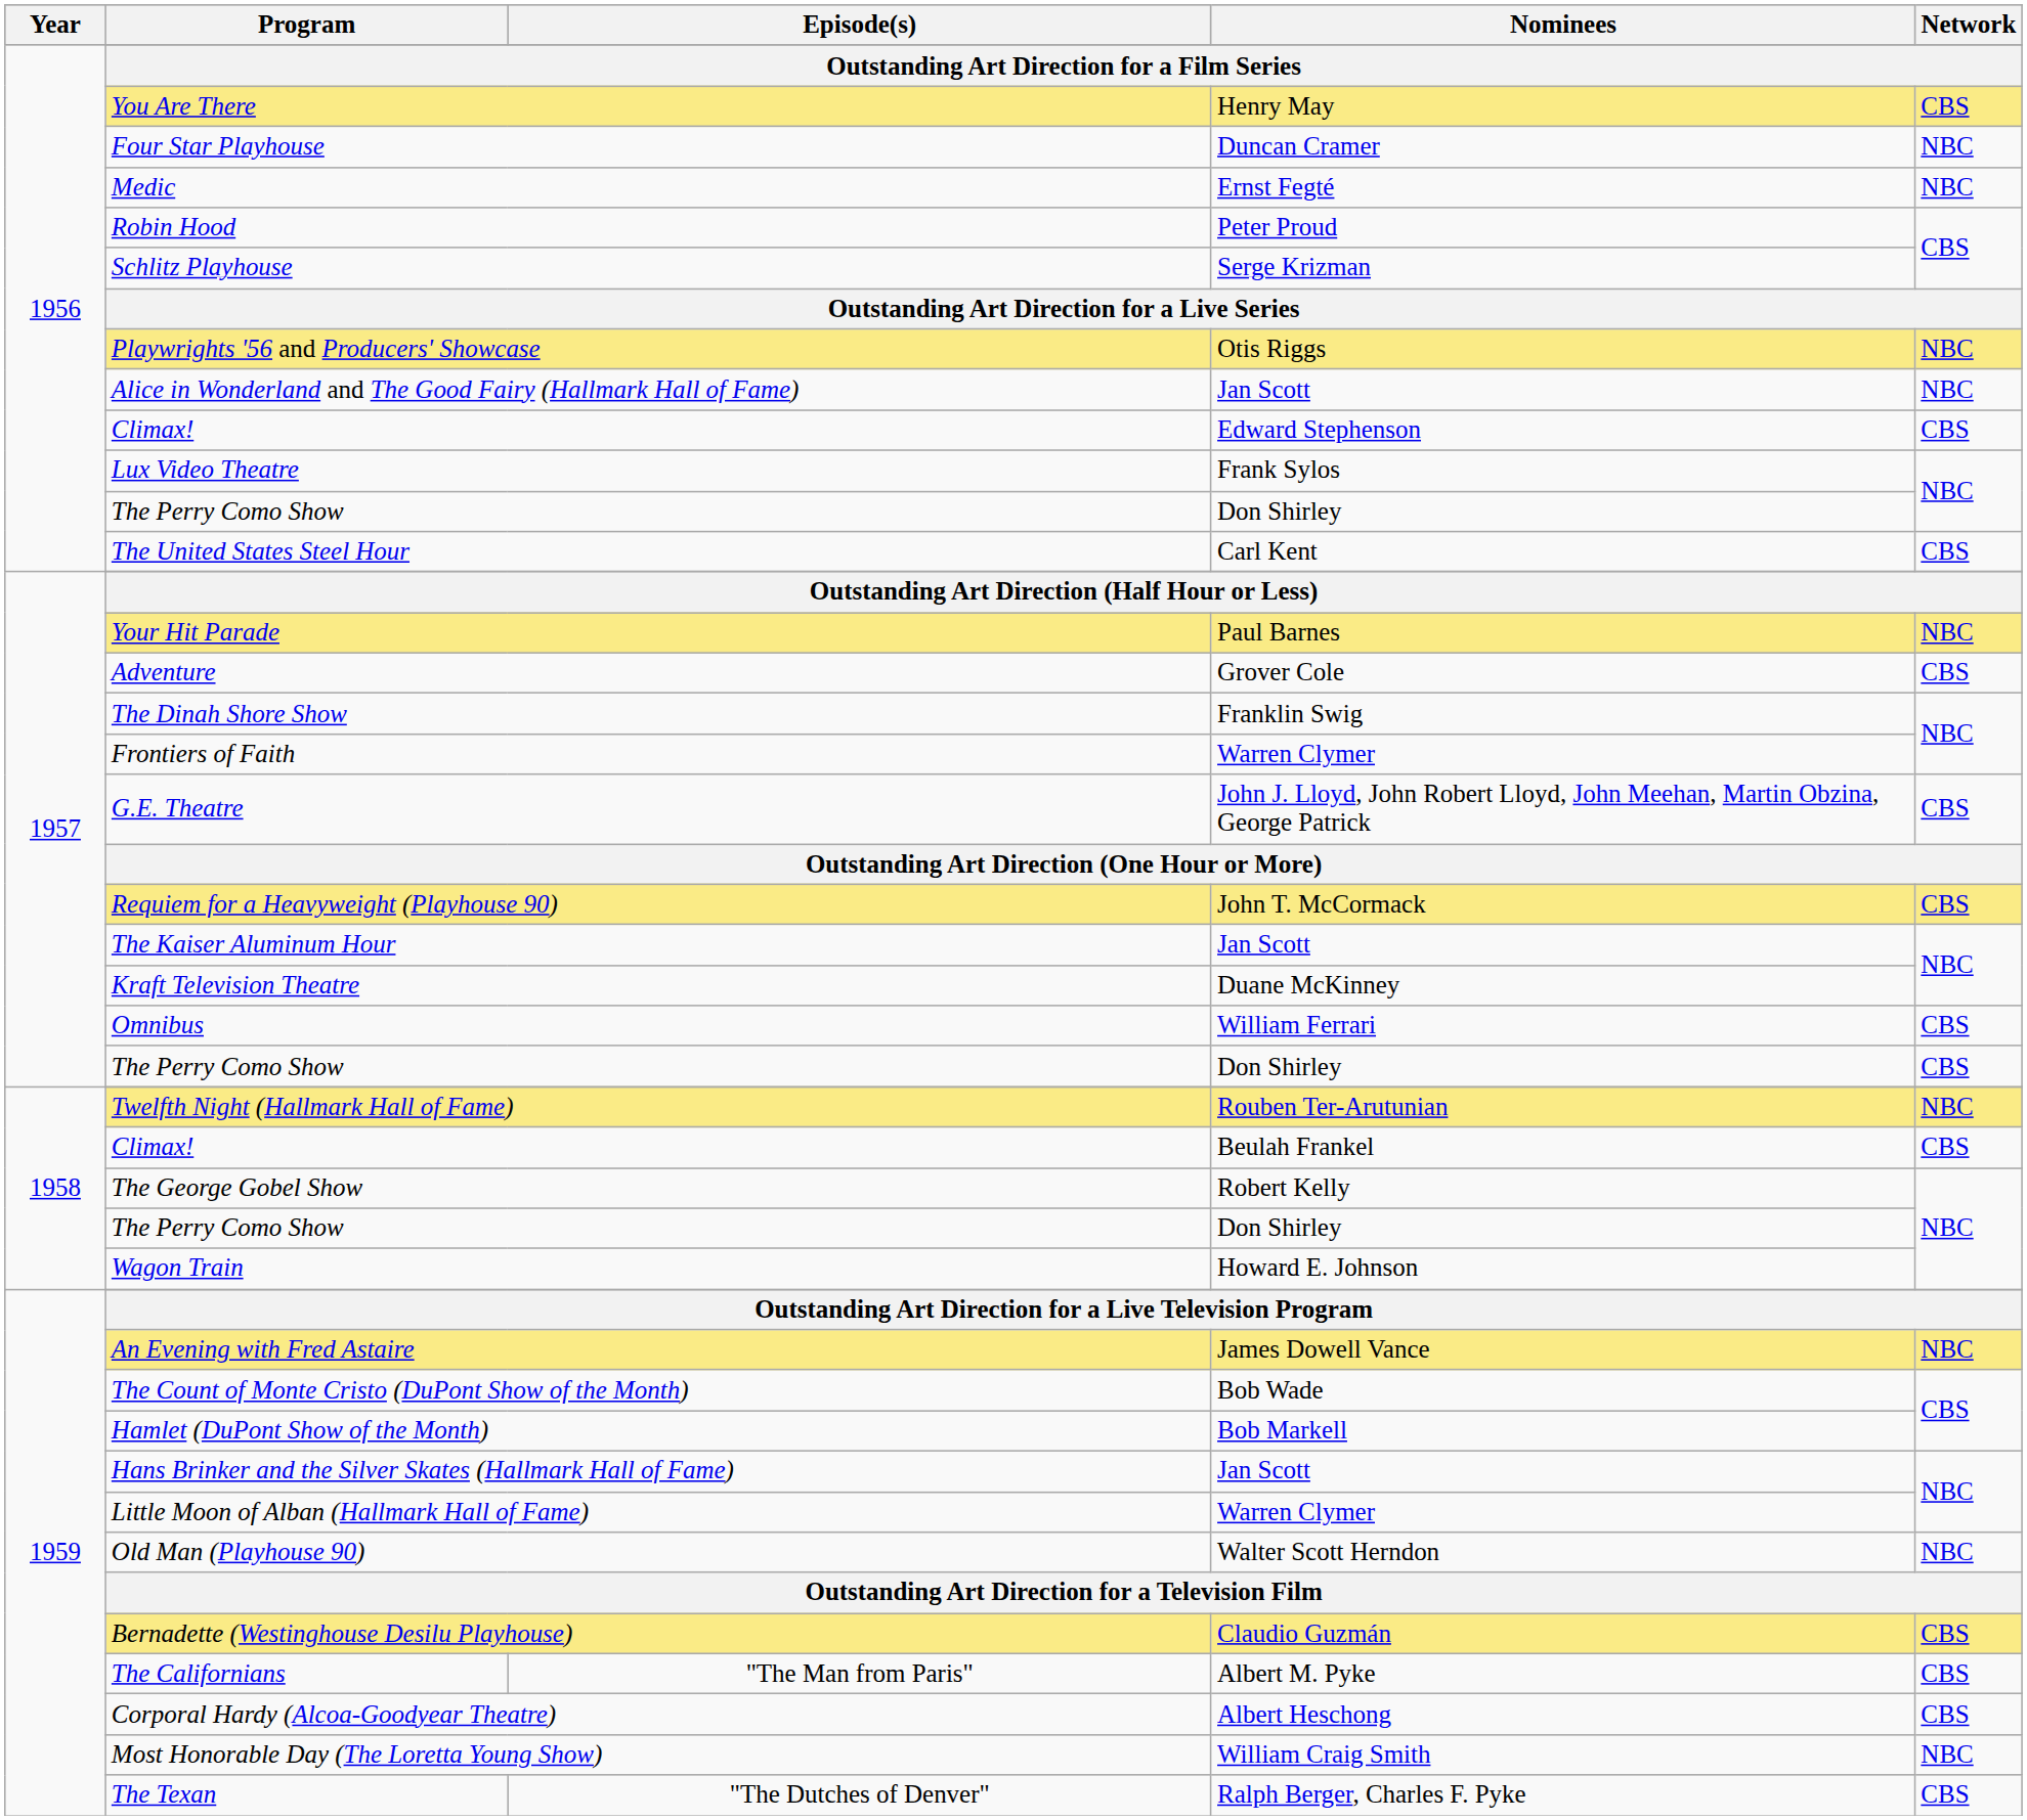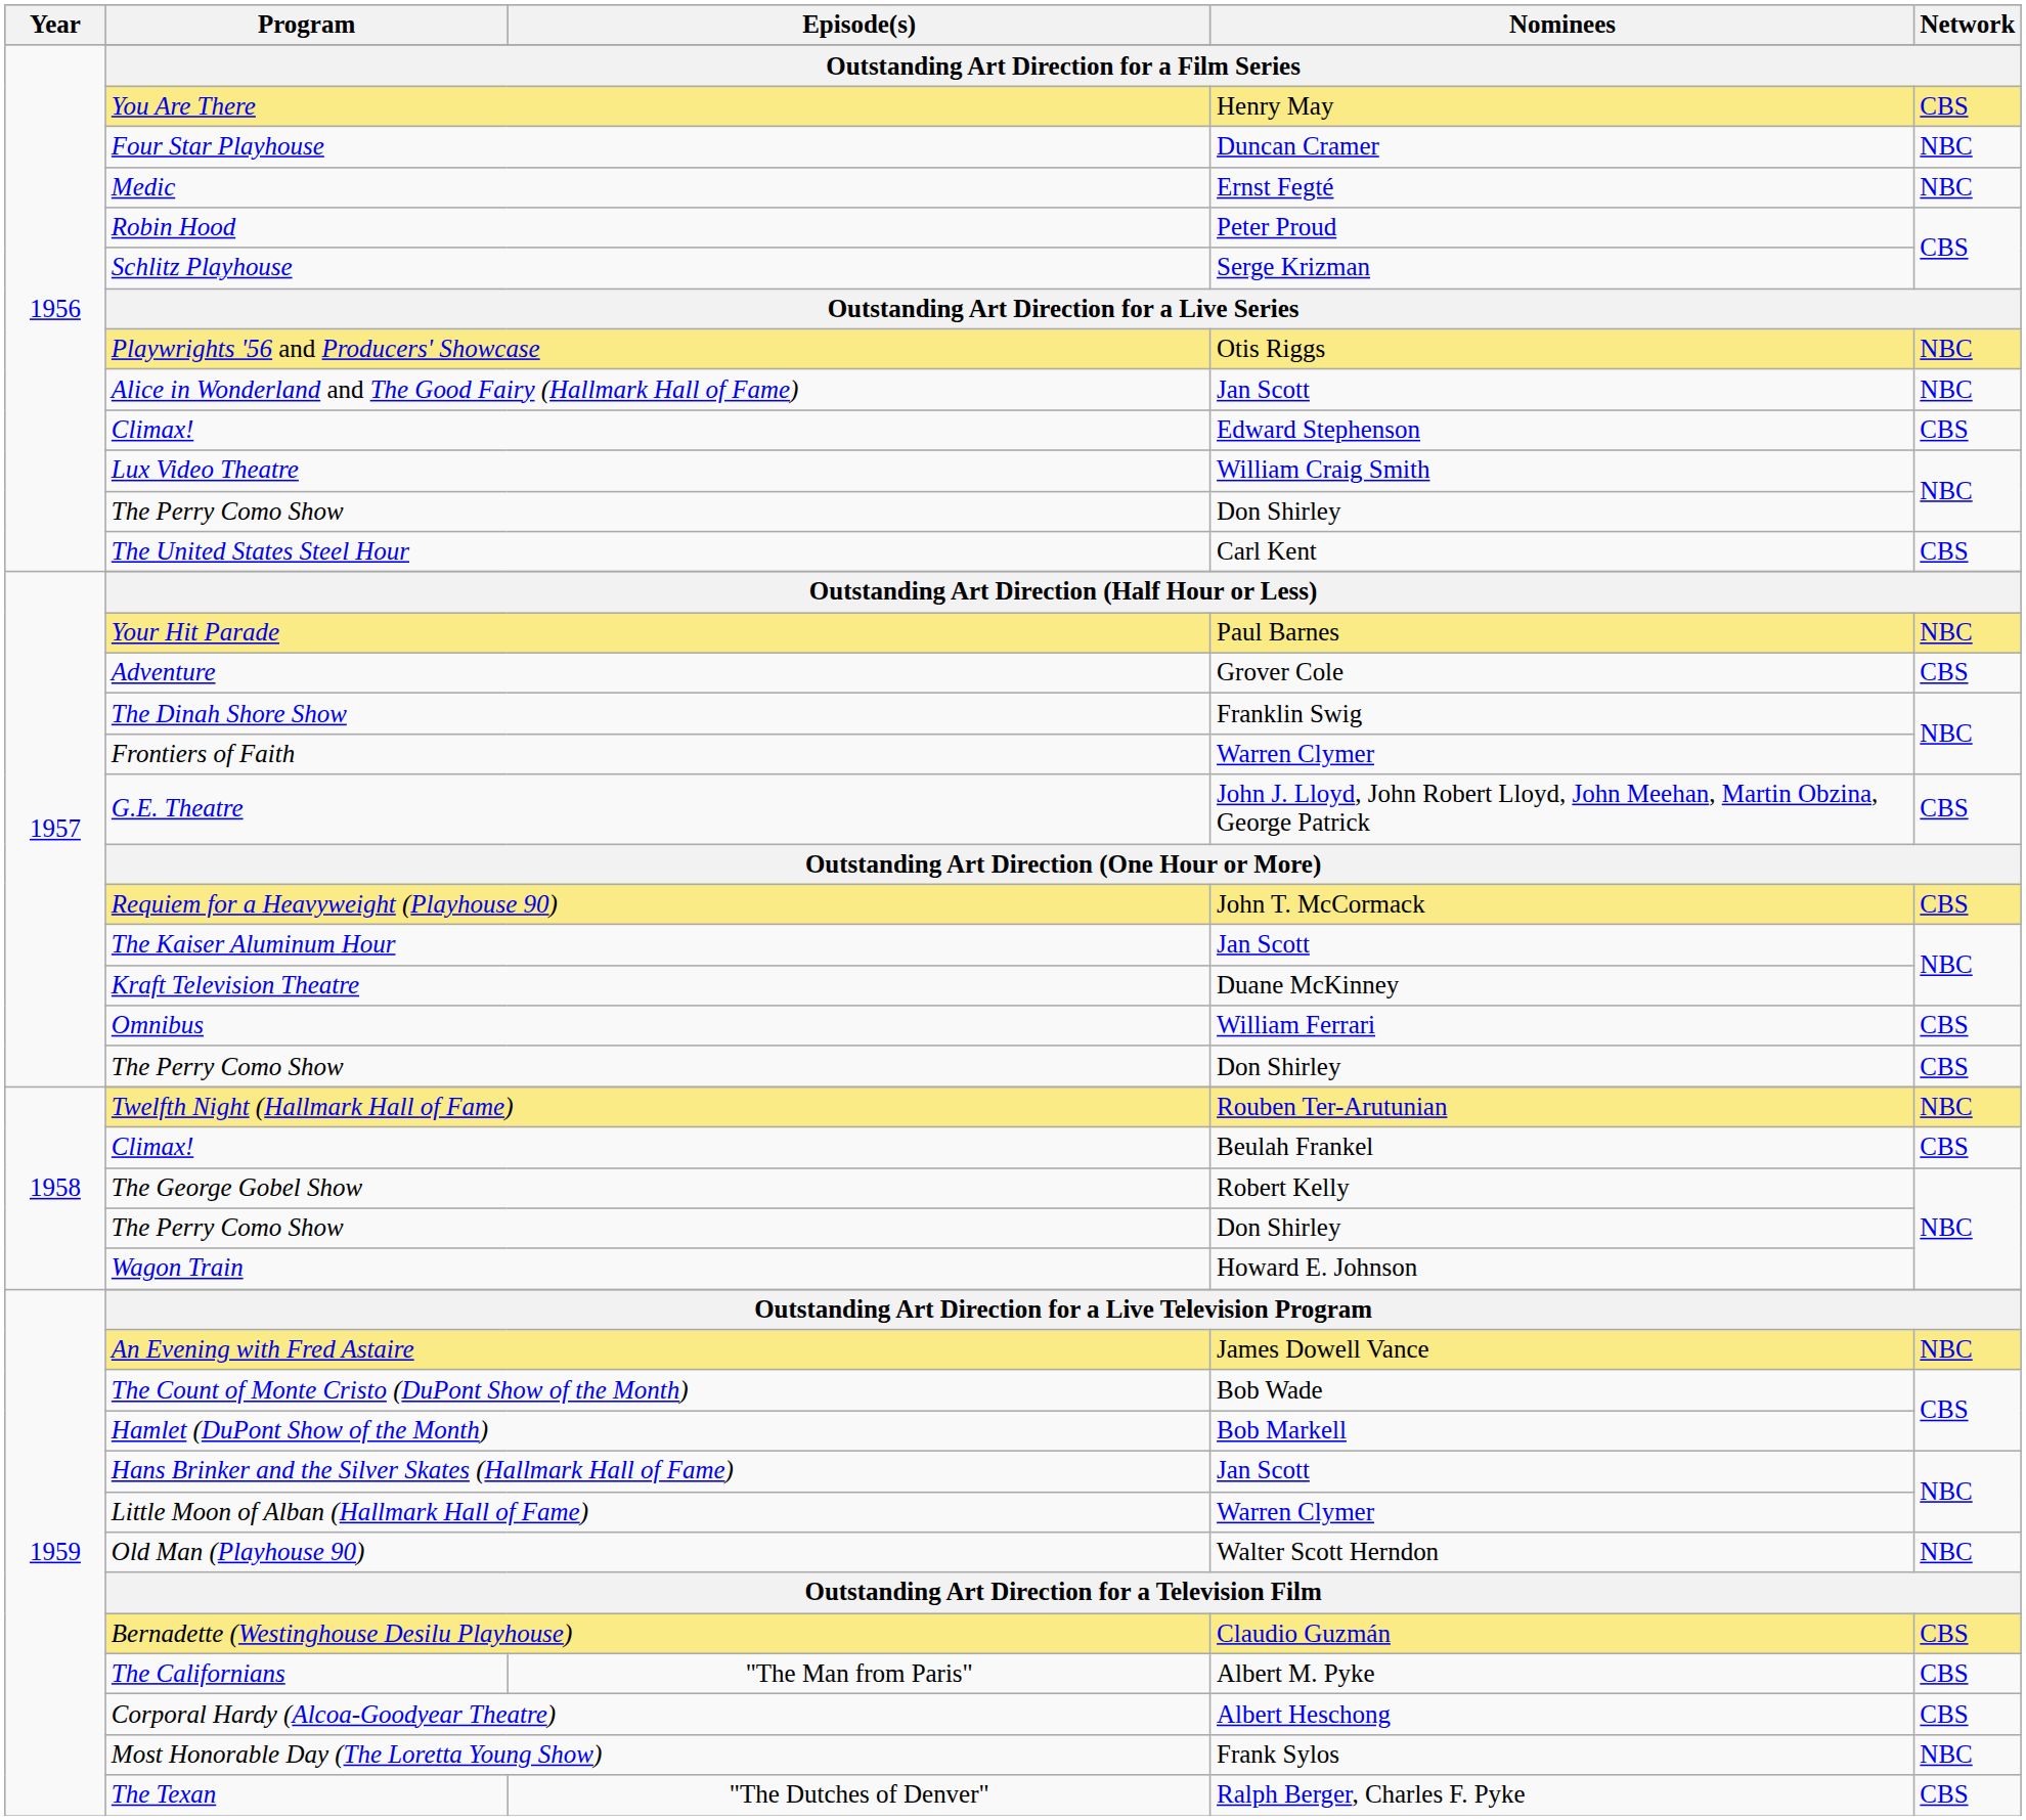 <table class="wikitable" style="width:100%">
 <tr bgcolor="#bebebe">
 <th width="5%">Year</th>
 <th width="20%">Program</th>
 <th width="35%">Episode(s)</th>
 <th width="35%">Nominees</th>
 <th width="5%">Network</th>
 </tr>
 <tr>
 <td rowspan=14 style="text-align:center"><a href='#'>1956</a></td>
 </tr>
 <tr>
 <th colspan="6">Outstanding Art Direction for a Film Series</th>
 </tr>
 <tr style="background:#FAEB86">
 <td colspan=2><em><a href='#'>You Are There</a></em></td>
 <td>Henry May</td>
 <td><a href='#'>CBS</a></td>
 </tr>
 <tr>
 <td colspan=2><em><a href='#'>Four Star Playhouse</a></em></td>
 <td><a href='#'>Duncan Cramer</a></td>
 <td><a href='#'>NBC</a></td>
 </tr>
 <tr>
 <td colspan=2><em><a href='#'>Medic</a></em></td>
 <td><a href='#'>Ernst Fegté</a></td>
 <td><a href='#'>NBC</a></td>
 </tr>
 <tr>
 <td colspan=2><em><a href='#'>Robin Hood</a></em></td>
 <td><a href='#'>Peter Proud</a></td>
 <td rowspan=2><a href='#'>CBS</a></td>
 </tr>
 <tr>
 <td colspan=2><em><a href='#'>Schlitz Playhouse</a></em></td>
 <td><a href='#'>Serge Krizman</a></td>
 </tr>
 <tr>
 <th colspan="6">Outstanding Art Direction for a Live Series</th>
 </tr>
 <tr style="background:#FAEB86">
 <td colspan=2><em><a href='#'>Playwrights '56</a></em> and <em><a href='#'>Producers' Showcase</a></em></td>
 <td>Otis Riggs</td>
 <td><a href='#'>NBC</a></td>
 </tr>
 <tr>
 <td colspan=2><em><a href='#'>Alice in Wonderland</a></em> and <em><a href='#'>The Good Fairy</a> (<a href='#'>Hallmark Hall of Fame</a>)</em></td>
 <td><a href='#'>Jan Scott</a></td>
 <td><a href='#'>NBC</a></td>
 </tr>
 <tr>
 <td colspan=2><em><a href='#'>Climax!</a></em></td>
 <td><a href='#'>Edward Stephenson</a></td>
 <td><a href='#'>CBS</a></td>
 </tr>
 <tr>
 <td colspan=2><em><a href='#'>Lux Video Theatre</a></em></td>
-<td>Frank Sylos</td>
+<td><a href='#'>William Craig Smith</a></td>
 <td rowspan=2><a href='#'>NBC</a></td>
 </tr>
 <tr>
 <td colspan=2><em>The Perry Como Show</em></td>
 <td>Don Shirley</td>
 </tr>
 <tr>
 <td colspan=2><em><a href='#'>The United States Steel Hour</a></em></td>
 <td>Carl Kent</td>
 <td><a href='#'>CBS</a></td>
 </tr>
 <tr>
 <td rowspan=13 style="text-align:center"><a href='#'>1957</a></td>
 </tr>
 <tr>
 <th colspan="6">Outstanding Art Direction (Half Hour or Less)</th>
 </tr>
 <tr style="background:#FAEB86">
 <td colspan=2><em><a href='#'>Your Hit Parade</a></em></td>
 <td>Paul Barnes</td>
 <td><a href='#'>NBC</a></td>
 </tr>
 <tr>
 <td colspan=2><em><a href='#'>Adventure</a></em></td>
 <td>Grover Cole</td>
 <td><a href='#'>CBS</a></td>
 </tr>
 <tr>
 <td colspan=2><em><a href='#'>The Dinah Shore Show</a></em></td>
 <td>Franklin Swig</td>
 <td rowspan=2><a href='#'>NBC</a></td>
 </tr>
 <tr>
 <td colspan=2><em>Frontiers of Faith</em></td>
 <td><a href='#'>Warren Clymer</a></td>
 </tr>
 <tr>
 <td colspan=2><em><a href='#'>G.E. Theatre</a></em></td>
 <td><a href='#'>John J. Lloyd</a>, John Robert Lloyd, <a href='#'>John Meehan</a>, <a href='#'>Martin Obzina</a>, George Patrick</td>
 <td><a href='#'>CBS</a></td>
 </tr>
 <tr>
 <th colspan="6">Outstanding Art Direction (One Hour or More)</th>
 </tr>
 <tr style="background:#FAEB86">
 <td colspan=2><em><a href='#'>Requiem for a Heavyweight</a> (<a href='#'>Playhouse 90</a>)</em></td>
 <td>John T. McCormack</td>
 <td><a href='#'>CBS</a></td>
 </tr>
 <tr>
 <td colspan=2><em><a href='#'>The Kaiser Aluminum Hour</a></em></td>
 <td><a href='#'>Jan Scott</a></td>
 <td rowspan=2><a href='#'>NBC</a></td>
 </tr>
 <tr>
 <td colspan=2><em><a href='#'>Kraft Television Theatre</a></em></td>
 <td>Duane McKinney</td>
 </tr>
 <tr>
 <td colspan=2><em><a href='#'>Omnibus</a></em></td>
 <td><a href='#'>William Ferrari</a></td>
 <td><a href='#'>CBS</a></td>
 </tr>
 <tr>
 <td colspan=2><em>The Perry Como Show</em></td>
 <td>Don Shirley</td>
 <td><a href='#'>CBS</a></td>
 </tr>
 <tr>
 <td rowspan=6 style="text-align:center"><a href='#'>1958</a><br></td>
 </tr>
 <tr style="background:#FAEB86">
 <td colspan=2><em><a href='#'>Twelfth Night</a> (<a href='#'>Hallmark Hall of Fame</a>)</em></td>
 <td><a href='#'>Rouben Ter-Arutunian</a></td>
 <td><a href='#'>NBC</a></td>
 </tr>
 <tr>
 <td colspan=2><em><a href='#'>Climax!</a></em></td>
 <td>Beulah Frankel</td>
 <td><a href='#'>CBS</a></td>
 </tr>
 <tr>
 <td colspan=2><em>The George Gobel Show</em></td>
 <td>Robert Kelly</td>
 <td rowspan=3><a href='#'>NBC</a></td>
 </tr>
 <tr>
 <td colspan=2><em>The Perry Como Show</em></td>
 <td>Don Shirley</td>
 </tr>
 <tr>
 <td colspan=2><em><a href='#'>Wagon Train</a></em></td>
 <td>Howard E. Johnson</td>
 </tr>
 <tr>
 <td rowspan=14 style="text-align:center"><a href='#'>1959</a></td>
 </tr>
 <tr>
 <th colspan="6">Outstanding Art Direction for a Live Television Program</th>
 </tr>
 <tr style="background:#FAEB86">
 <td colspan=2><em><a href='#'>An Evening with Fred Astaire</a></em></td>
 <td>James Dowell Vance</td>
 <td><a href='#'>NBC</a></td>
 </tr>
 <tr>
 <td colspan=2><em><a href='#'>The Count of Monte Cristo</a> (<a href='#'>DuPont Show of the Month</a>)</em></td>
 <td>Bob Wade</td>
 <td rowspan=2><a href='#'>CBS</a></td>
 </tr>
 <tr>
 <td colspan=2><em><a href='#'>Hamlet</a> (<a href='#'>DuPont Show of the Month</a>)</em></td>
 <td><a href='#'>Bob Markell</a></td>
 </tr>
 <tr>
 <td colspan=2><em><a href='#'>Hans Brinker and the Silver Skates</a> (<a href='#'>Hallmark Hall of Fame</a>)</em></td>
 <td><a href='#'>Jan Scott</a></td>
 <td rowspan=2><a href='#'>NBC</a></td>
 </tr>
 <tr>
 <td colspan=2><em>Little Moon of Alban (<a href='#'>Hallmark Hall of Fame</a>)</em></td>
 <td><a href='#'>Warren Clymer</a></td>
 </tr>
 <tr>
 <td colspan=2><em>Old Man (<a href='#'>Playhouse 90</a>)</em></td>
 <td>Walter Scott Herndon</td>
 <td><a href='#'>NBC</a></td>
 </tr>
 <tr>
 <th colspan="6">Outstanding Art Direction for a Television Film</th>
 </tr>
 <tr style="background:#FAEB86">
 <td colspan=2><em>Bernadette (<a href='#'>Westinghouse Desilu Playhouse</a>)</em></td>
 <td><a href='#'>Claudio Guzmán</a></td>
 <td><a href='#'>CBS</a></td>
 </tr>
 <tr>
 <td><em><a href='#'>The Californians</a></em></td>
 <td align=center>"The Man from Paris"</td>
 <td>Albert M. Pyke</td>
 <td><a href='#'>CBS</a></td>
 </tr>
 <tr>
 <td colspan=2><em>Corporal Hardy (<a href='#'>Alcoa-Goodyear Theatre</a>)</em></td>
 <td><a href='#'>Albert Heschong</a></td>
 <td><a href='#'>CBS</a></td>
 </tr>
 <tr>
 <td colspan=2><em>Most Honorable Day (<a href='#'>The Loretta Young Show</a>)</em></td>
-<td><a href='#'>William Craig Smith</a></td>
+<td>Frank Sylos</td>
 <td><a href='#'>NBC</a></td>
 </tr>
 <tr>
 <td><em><a href='#'>The Texan</a></em></td>
 <td align=center>"The Dutches of Denver"</td>
 <td><a href='#'>Ralph Berger</a>, Charles F. Pyke</td>
 <td><a href='#'>CBS</a></td>
 </tr>
 <tr>
 </tr>
 </table>
